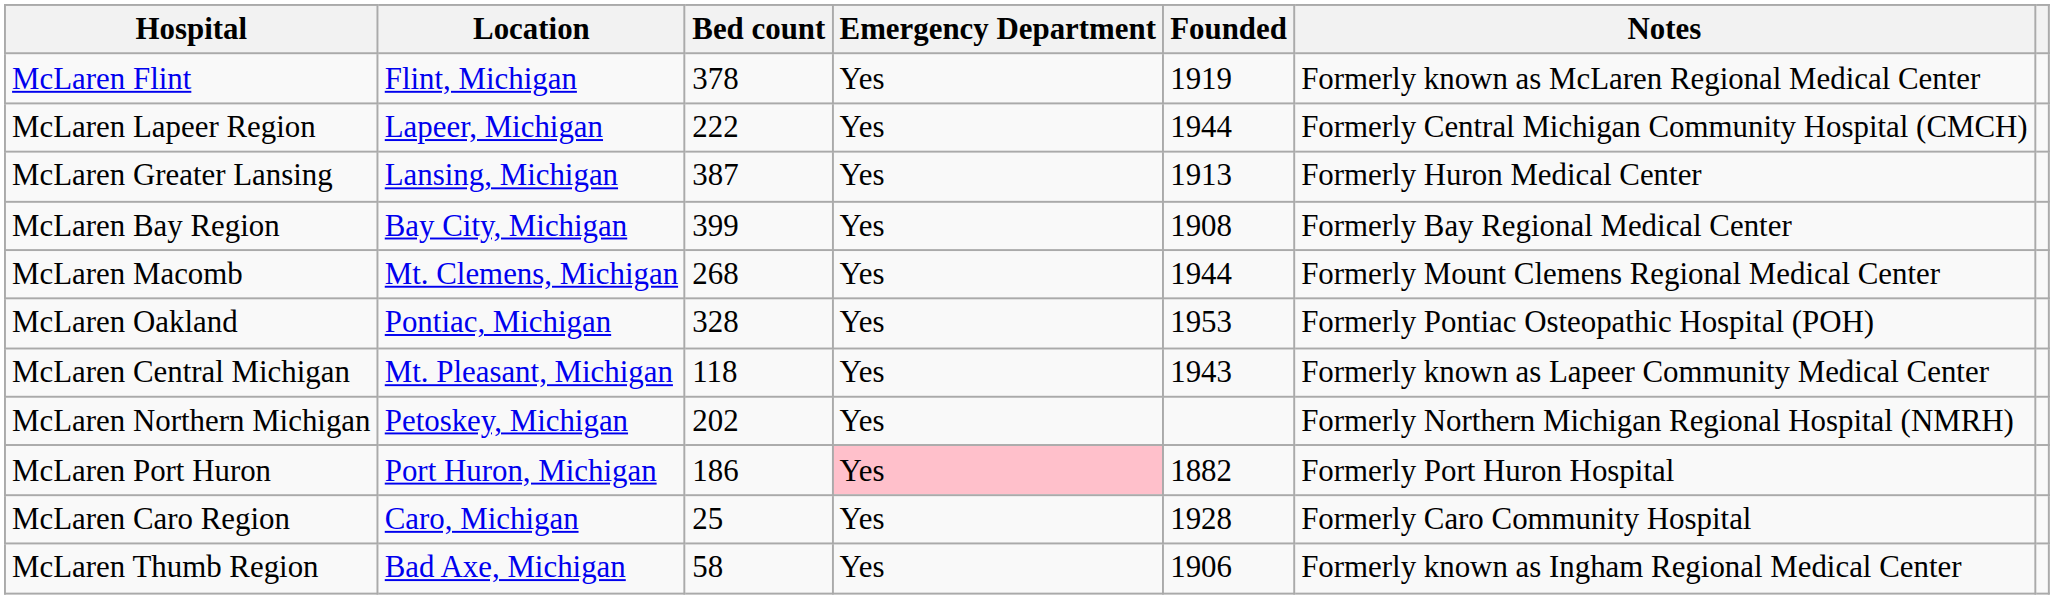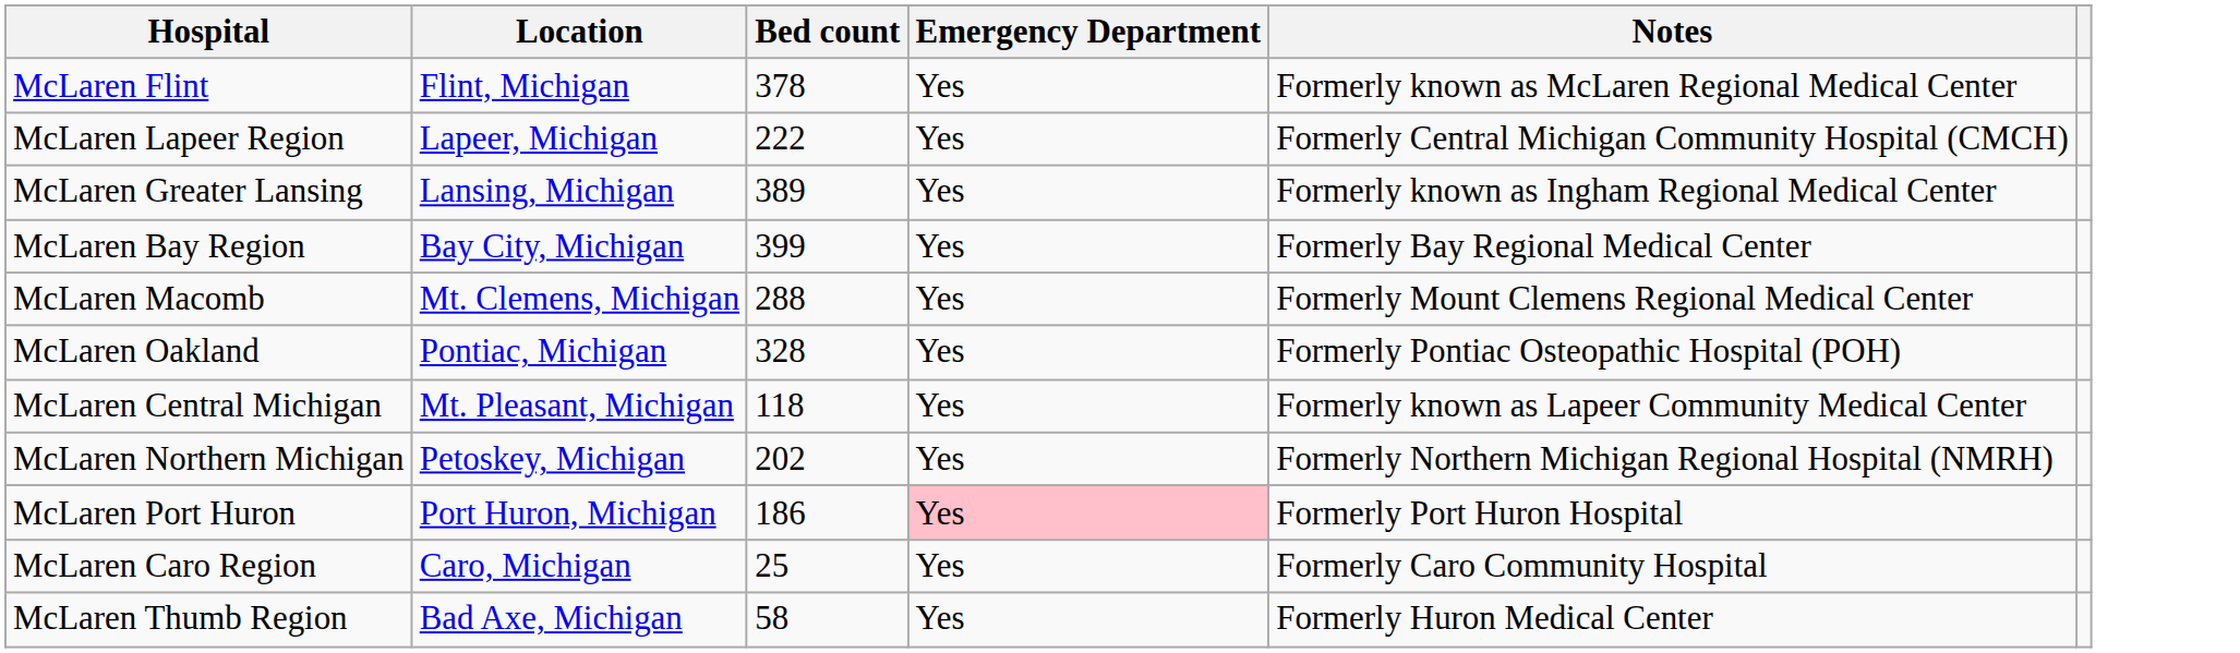 <table class="wikitable sortable" border="1">
 <tr>
 <th>Hospital</th>
 <th>Location</th>
 <th>Bed count</th>
 <th>Emergency Department</th>
-<th>Founded</th>
 <th>Notes</th>
 <th></th>
 </tr>
 <tr>
 <td><a href='#'>McLaren Flint</a></td>
 <td><a href='#'>Flint, Michigan</a></td>
 <td>378</td>
 <td>Yes</td>
-<td>1919</td>
 <td>Formerly known as McLaren Regional Medical Center</td>
 <td></td>
 </tr>
 <tr>
 <td>McLaren Lapeer Region</td>
 <td><a href='#'>Lapeer, Michigan</a></td>
 <td>222</td>
 <td>Yes</td>
-<td>1944</td>
 <td>Formerly Central Michigan Community Hospital (CMCH)</td>
 <td></td>
 </tr>
 <tr>
 <td>McLaren Greater Lansing</td>
 <td><a href='#'>Lansing, Michigan</a></td>
-<td>387</td>
+<td>389</td>
 <td>Yes</td>
-<td>1913</td>
-<td>Formerly Huron Medical Center</td>
+<td>Formerly known as Ingham Regional Medical Center</td>
 <td></td>
 </tr>
 <tr>
 <td>McLaren Bay Region</td>
 <td><a href='#'>Bay City, Michigan</a></td>
 <td>399</td>
 <td>Yes</td>
-<td>1908</td>
 <td>Formerly Bay Regional Medical Center</td>
 <td></td>
 </tr>
 <tr>
 <td>McLaren Macomb</td>
 <td><a href='#'>Mt. Clemens, Michigan</a></td>
-<td>268</td>
+<td>288</td>
 <td>Yes</td>
-<td>1944</td>
 <td>Formerly Mount Clemens Regional Medical Center</td>
 <td></td>
 </tr>
 <tr>
 <td>McLaren Oakland</td>
 <td><a href='#'>Pontiac, Michigan</a></td>
 <td>328</td>
 <td>Yes</td>
-<td>1953</td>
 <td>Formerly Pontiac Osteopathic Hospital (POH)</td>
 <td></td>
 </tr>
 <tr>
 <td>McLaren Central Michigan</td>
 <td><a href='#'>Mt. Pleasant, Michigan</a></td>
 <td>118</td>
 <td>Yes</td>
-<td>1943</td>
 <td>Formerly known as Lapeer Community Medical Center</td>
 <td></td>
 </tr>
 <tr>
 <td>McLaren Northern Michigan</td>
 <td><a href='#'>Petoskey, Michigan</a></td>
 <td>202</td>
 <td>Yes</td>
-<td></td>
 <td>Formerly Northern Michigan Regional Hospital (NMRH)</td>
 <td></td>
 </tr>
 <tr>
 <td>McLaren Port Huron</td>
 <td><a href='#'>Port Huron, Michigan</a></td>
 <td>186</td>
 <td style="background: pink;">Yes</td>
-<td>1882</td>
 <td>Formerly Port Huron Hospital</td>
 <td></td>
 </tr>
 <tr>
 <td>McLaren Caro Region</td>
 <td><a href='#'>Caro, Michigan</a></td>
 <td>25</td>
 <td>Yes</td>
-<td>1928</td>
 <td>Formerly Caro Community Hospital</td>
 <td></td>
 </tr>
 <tr>
 <td>McLaren Thumb Region</td>
 <td><a href='#'>Bad Axe, Michigan</a></td>
 <td>58</td>
 <td>Yes</td>
-<td>1906</td>
-<td>Formerly known as Ingham Regional Medical Center</td>
+<td>Formerly Huron Medical Center</td>
 <td></td>
 </tr>
 </table>
